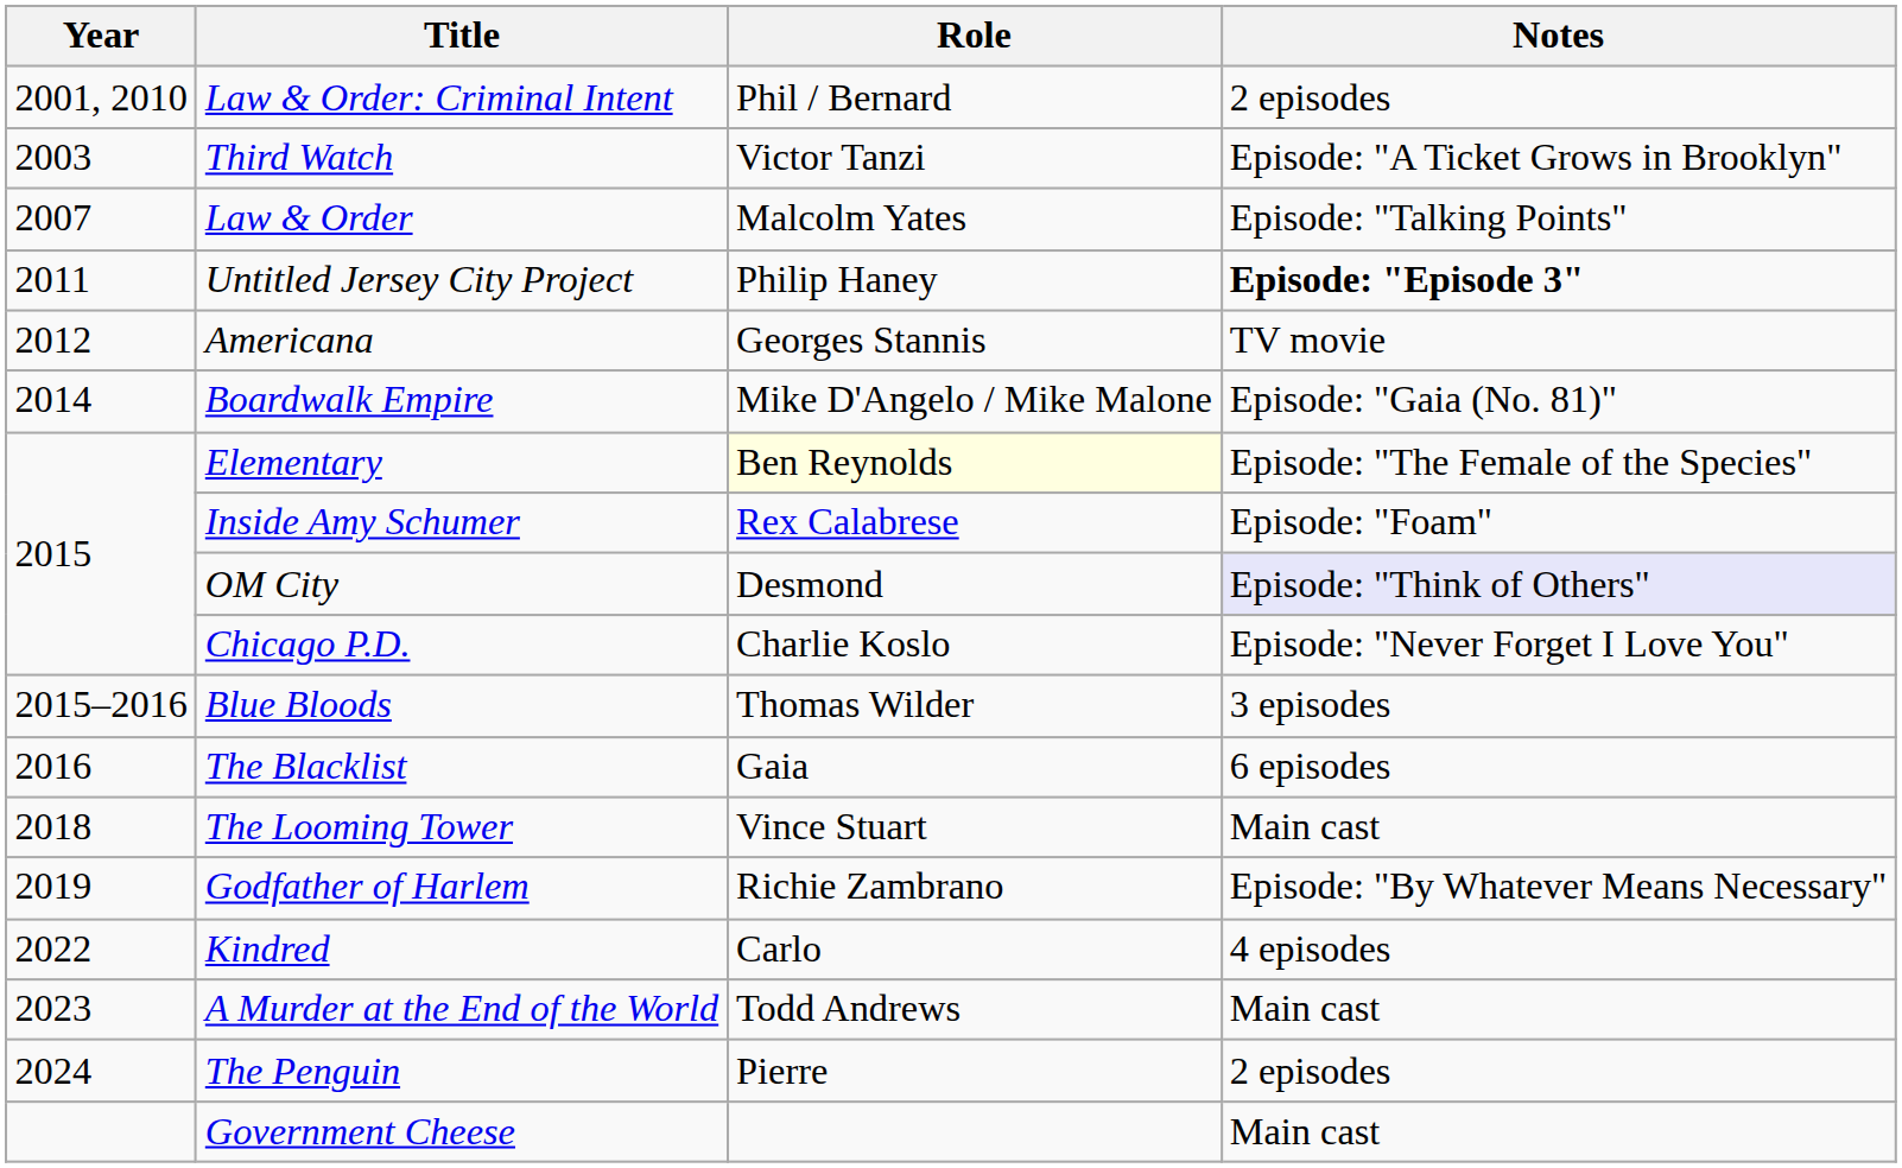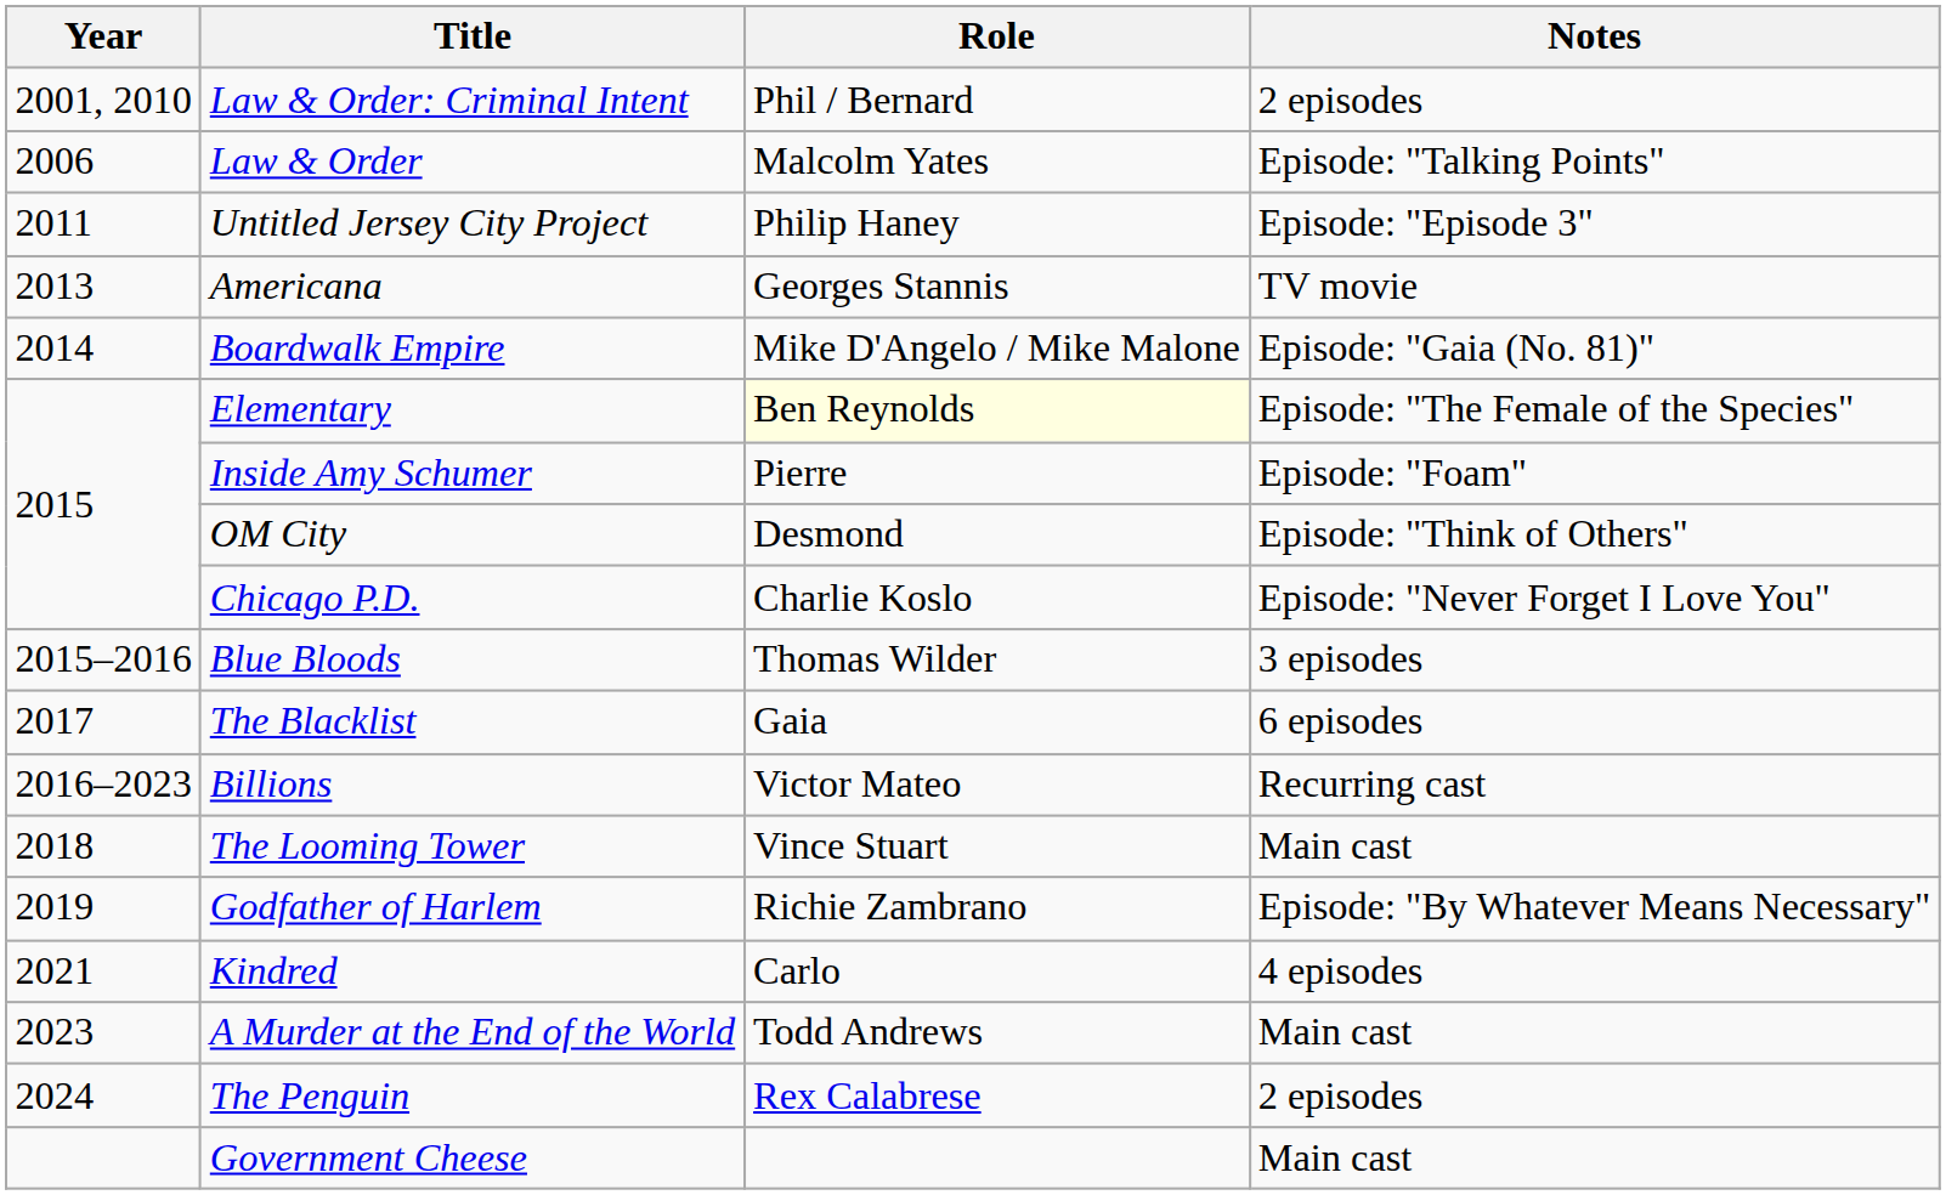 <table class="wikitable sortable">
 <tr>
 <th>Year</th>
 <th>Title</th>
 <th>Role</th>
 <th class="unsortable">Notes</th>
 </tr>
 <tr>
 <td>2001, 2010</td>
 <td><em><a href='#'>Law & Order: Criminal Intent</a></em></td>
 <td>Phil / Bernard</td>
 <td>2 episodes</td>
 </tr>
 <tr>
-<td>2003</td>
-<td><em><a href='#'>Third Watch</a></em></td>
-<td>Victor Tanzi</td>
-<td>Episode: "A Ticket Grows in Brooklyn"</td>
-</tr>
-<tr>
-<td>2007</td>
+<td>2006</td>
 <td><em><a href='#'>Law & Order</a></em></td>
 <td>Malcolm Yates</td>
 <td>Episode: "Talking Points"</td>
 </tr>
 <tr>
 <td>2011</td>
 <td><em>Untitled Jersey City Project</em></td>
 <td>Philip Haney</td>
-<td><strong>Episode: "Episode 3"</strong></td>
+<td>Episode: "Episode 3"</td>
 </tr>
 <tr>
-<td>2012</td>
+<td>2013</td>
 <td><em>Americana</em></td>
 <td>Georges Stannis</td>
 <td>TV movie</td>
 </tr>
 <tr>
 <td>2014</td>
 <td><em><a href='#'>Boardwalk Empire</a></em></td>
 <td>Mike D'Angelo / Mike Malone</td>
 <td>Episode: "Gaia (No. 81)"</td>
 </tr>
 <tr>
 <td rowspan="4">2015</td>
 <td><em><a href='#'>Elementary</a></em></td>
 <td style="background: lightyellow;">Ben Reynolds</td>
 <td>Episode: "The Female of the Species"</td>
 </tr>
 <tr>
 <td><em><a href='#'>Inside Amy Schumer</a></em></td>
-<td><a href='#'>Rex Calabrese</a></td>
+<td>Pierre</td>
 <td>Episode: "Foam"</td>
 </tr>
 <tr>
 <td><em>OM City</em></td>
 <td>Desmond</td>
-<td style="background: lavender;">Episode: "Think of Others"</td>
+<td>Episode: "Think of Others"</td>
 </tr>
 <tr>
 <td><em><a href='#'>Chicago P.D.</a></em></td>
 <td>Charlie Koslo</td>
 <td>Episode: "Never Forget I Love You"</td>
 </tr>
 <tr>
 <td>2015–2016</td>
 <td><em><a href='#'>Blue Bloods</a></em></td>
 <td>Thomas Wilder</td>
 <td>3 episodes</td>
 </tr>
 <tr>
-<td>2016</td>
+<td>2017</td>
 <td><em><a href='#'>The Blacklist</a></em></td>
 <td>Gaia</td>
 <td>6 episodes</td>
+</tr>
+<tr>
+<td>2016–2023</td>
+<td><em><a href='#'>Billions</a></em></td>
+<td>Victor Mateo</td>
+<td>Recurring cast</td>
 </tr>
 <tr>
 <td>2018</td>
 <td><em><a href='#'>The Looming Tower</a></em></td>
 <td>Vince Stuart</td>
 <td>Main cast</td>
 </tr>
 <tr>
 <td>2019</td>
 <td><em><a href='#'>Godfather of Harlem</a></em></td>
 <td>Richie Zambrano</td>
 <td>Episode: "By Whatever Means Necessary"</td>
 </tr>
 <tr>
-<td>2022</td>
+<td>2021</td>
 <td><em><a href='#'>Kindred</a></em></td>
 <td>Carlo</td>
 <td>4 episodes</td>
 </tr>
 <tr>
 <td>2023</td>
 <td><em><a href='#'>A Murder at the End of the World</a></em></td>
 <td>Todd Andrews</td>
 <td>Main cast</td>
 </tr>
 <tr>
 <td>2024</td>
 <td><em><a href='#'> The Penguin</a></em></td>
-<td>Pierre</td>
+<td><a href='#'>Rex Calabrese</a></td>
 <td>2 episodes</td>
 </tr>
 <tr>
 <td></td>
 <td><em><a href='#'>Government Cheese</a></em></td>
 <td></td>
 <td>Main cast</td>
 </tr>
 </table>
